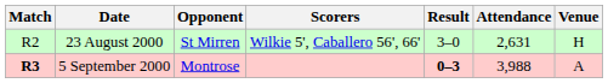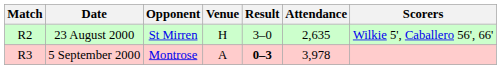 <table class="wikitable" style="font-size:100%; text-align:center">
 <tr>
 <th>Match</th>
 <th>Date</th>
 <th>Opponent</th>
-<th>Scorers</th>
+<th>Venue</th>
 <th>Result</th>
 <th>Attendance</th>
-<th>Venue</th>
+<th>Scorers</th>
 </tr>
 <tr style="background: #CCFFCC;">
 <td>R2</td>
 <td>23 August 2000</td>
 <td><a href='#'>St Mirren</a></td>
+<td>H</td>
+<td>3–0</td>
+<td>2,635</td>
 <td><a href='#'>Wilkie</a> 5', <a href='#'>Caballero</a> 56', 66'</td>
-<td>3–0</td>
-<td>2,631</td>
-<td>H</td>
 </tr>
 <tr style="background: #FFCCCC;">
-<td><strong>R3</strong></td>
+<td>R3</td>
 <td>5 September 2000</td>
 <td><a href='#'>Montrose</a></td>
+<td>A</td>
+<td><strong>0–3</strong></td>
+<td>3,978</td>
 <td></td>
-<td><strong>0–3</strong></td>
-<td>3,988</td>
-<td>A</td>
 </tr>
 </table>
